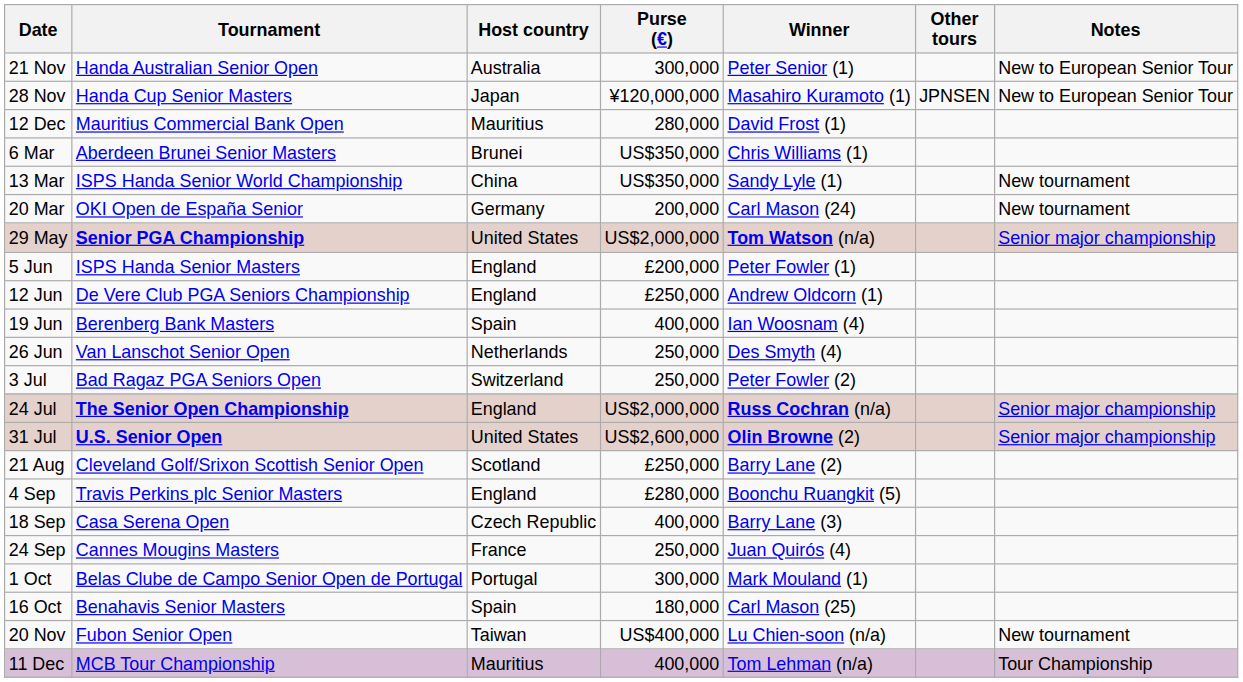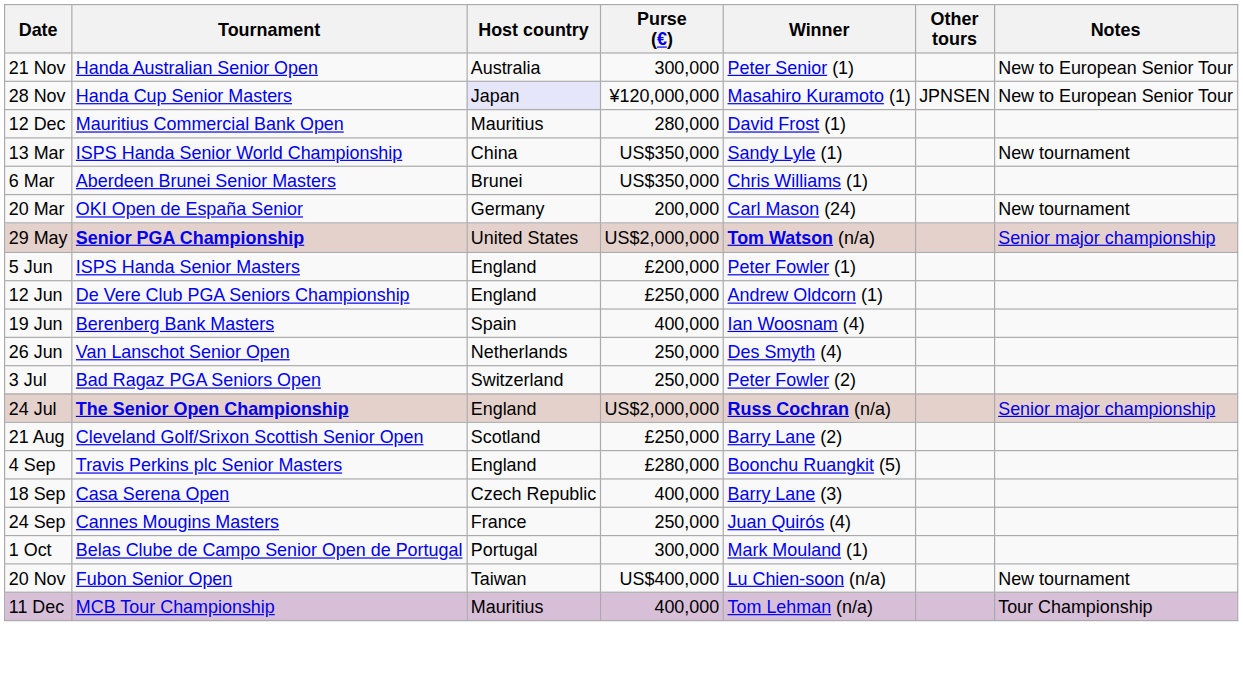 <table class="wikitable" style="font-size:95%">
 <tr>
 <th>Date</th>
 <th>Tournament</th>
 <th>Host country</th>
 <th>Purse<br>(<a href='#'>€</a>)</th>
 <th>Winner</th>
 <th>Other<br>tours</th>
 <th>Notes</th>
 </tr>
 <tr>
 <td>21 Nov</td>
 <td><a href='#'>Handa Australian Senior Open</a></td>
 <td>Australia</td>
 <td align=right>300,000</td>
 <td> <a href='#'>Peter Senior</a> (1)</td>
 <td></td>
 <td>New to European Senior Tour</td>
 </tr>
 <tr>
 <td>28 Nov</td>
 <td><a href='#'>Handa Cup Senior Masters</a></td>
-<td>Japan</td>
+<td style="background: lavender;">Japan</td>
 <td align=right>¥120,000,000</td>
 <td> <a href='#'>Masahiro Kuramoto</a> (1)</td>
 <td>JPNSEN</td>
 <td>New to European Senior Tour</td>
 </tr>
 <tr>
 <td>12 Dec</td>
 <td><a href='#'>Mauritius Commercial Bank Open</a></td>
 <td>Mauritius</td>
 <td align=right>280,000</td>
 <td> <a href='#'>David Frost</a> (1)</td>
 <td></td>
 <td></td>
 </tr>
 <tr>
+<td>13 Mar</td>
+<td><a href='#'>ISPS Handa Senior World Championship</a></td>
+<td>China</td>
+<td align=right>US$350,000</td>
+<td> <a href='#'>Sandy Lyle</a> (1)</td>
+<td></td>
+<td>New tournament</td>
+</tr>
+<tr>
 <td>6 Mar</td>
 <td><a href='#'>Aberdeen Brunei Senior Masters</a></td>
 <td>Brunei</td>
 <td align=right>US$350,000</td>
 <td> <a href='#'>Chris Williams</a> (1)</td>
 <td></td>
 <td></td>
-</tr>
-<tr>
-<td>13 Mar</td>
-<td><a href='#'>ISPS Handa Senior World Championship</a></td>
-<td>China</td>
-<td align=right>US$350,000</td>
-<td> <a href='#'>Sandy Lyle</a> (1)</td>
-<td></td>
-<td>New tournament</td>
 </tr>
 <tr>
 <td>20 Mar</td>
 <td><a href='#'>OKI Open de España Senior</a></td>
 <td>Germany</td>
 <td align=right>200,000</td>
 <td> <a href='#'>Carl Mason</a> (24)</td>
 <td></td>
 <td>New tournament</td>
 </tr>
 <tr style="background:#e5d1cb;">
 <td>29 May</td>
 <td><strong><a href='#'>Senior PGA Championship</a></strong></td>
 <td>United States</td>
 <td align=right>US$2,000,000</td>
 <td> <strong><a href='#'>Tom Watson</a></strong> (n/a)</td>
 <td></td>
 <td><a href='#'>Senior major championship</a></td>
 </tr>
 <tr>
 <td>5 Jun</td>
 <td><a href='#'>ISPS Handa Senior Masters</a></td>
 <td>England</td>
 <td align=right>£200,000</td>
 <td> <a href='#'>Peter Fowler</a> (1)</td>
 <td></td>
 <td></td>
 </tr>
 <tr>
 <td>12 Jun</td>
 <td><a href='#'>De Vere Club PGA Seniors Championship</a></td>
 <td>England</td>
 <td align=right>£250,000</td>
 <td> <a href='#'>Andrew Oldcorn</a> (1)</td>
 <td></td>
 <td></td>
 </tr>
 <tr>
 <td>19 Jun</td>
 <td><a href='#'>Berenberg Bank Masters</a></td>
 <td>Spain</td>
 <td align=right>400,000</td>
 <td> <a href='#'>Ian Woosnam</a> (4)</td>
 <td></td>
 <td></td>
 </tr>
 <tr>
 <td>26 Jun</td>
 <td><a href='#'>Van Lanschot Senior Open</a></td>
 <td>Netherlands</td>
 <td align=right>250,000</td>
 <td> <a href='#'>Des Smyth</a> (4)</td>
 <td></td>
 <td></td>
 </tr>
 <tr>
 <td>3 Jul</td>
 <td><a href='#'>Bad Ragaz PGA Seniors Open</a></td>
 <td>Switzerland</td>
 <td align=right>250,000</td>
 <td> <a href='#'>Peter Fowler</a> (2)</td>
 <td></td>
 <td></td>
 </tr>
 <tr style="background:#e5d1cb;">
 <td>24 Jul</td>
 <td><strong><a href='#'>The Senior Open Championship</a></strong></td>
 <td>England</td>
 <td align=right>US$2,000,000</td>
 <td> <strong><a href='#'>Russ Cochran</a></strong> (n/a)</td>
 <td></td>
 <td><a href='#'>Senior major championship</a></td>
 </tr>
-<tr style="background:#e5d1cb;">
-<td>31 Jul</td>
-<td><strong><a href='#'>U.S. Senior Open</a></strong></td>
-<td>United States</td>
-<td align=right>US$2,600,000</td>
-<td> <strong><a href='#'>Olin Browne</a></strong> (2)</td>
-<td></td>
-<td><a href='#'>Senior major championship</a></td>
-</tr>
 <tr>
 <td>21 Aug</td>
 <td><a href='#'>Cleveland Golf/Srixon Scottish Senior Open</a></td>
 <td>Scotland</td>
 <td align=right>£250,000</td>
 <td> <a href='#'>Barry Lane</a> (2)</td>
 <td></td>
 <td></td>
 </tr>
 <tr>
 <td>4 Sep</td>
 <td><a href='#'>Travis Perkins plc Senior Masters</a></td>
 <td>England</td>
 <td align=right>£280,000</td>
 <td> <a href='#'>Boonchu Ruangkit</a> (5)</td>
 <td></td>
 <td></td>
 </tr>
 <tr>
 <td>18 Sep</td>
 <td><a href='#'>Casa Serena Open</a></td>
 <td>Czech Republic</td>
 <td align=right>400,000</td>
 <td> <a href='#'>Barry Lane</a> (3)</td>
 <td></td>
 <td></td>
 </tr>
 <tr>
 <td>24 Sep</td>
 <td><a href='#'>Cannes Mougins Masters</a></td>
 <td>France</td>
 <td align=right>250,000</td>
 <td> <a href='#'>Juan Quirós</a> (4)</td>
 <td></td>
 <td></td>
 </tr>
 <tr>
 <td>1 Oct</td>
 <td><a href='#'>Belas Clube de Campo Senior Open de Portugal</a></td>
 <td>Portugal</td>
 <td align=right>300,000</td>
 <td> <a href='#'>Mark Mouland</a> (1)</td>
 <td></td>
 <td></td>
 </tr>
 <tr>
-<td>16 Oct</td>
-<td><a href='#'>Benahavis Senior Masters</a></td>
-<td>Spain</td>
-<td align=right>180,000</td>
-<td> <a href='#'>Carl Mason</a> (25)</td>
-<td></td>
-<td></td>
-</tr>
-<tr>
 <td>20 Nov</td>
 <td><a href='#'>Fubon Senior Open</a></td>
 <td>Taiwan</td>
 <td align=right>US$400,000</td>
 <td> <a href='#'>Lu Chien-soon</a> (n/a)</td>
 <td></td>
 <td>New tournament</td>
 </tr>
 <tr style="background:thistle;">
 <td>11 Dec</td>
 <td><a href='#'>MCB Tour Championship</a></td>
 <td>Mauritius</td>
 <td align=right>400,000</td>
 <td> <a href='#'>Tom Lehman</a> (n/a)</td>
 <td></td>
 <td>Tour Championship</td>
 </tr>
 </table>
